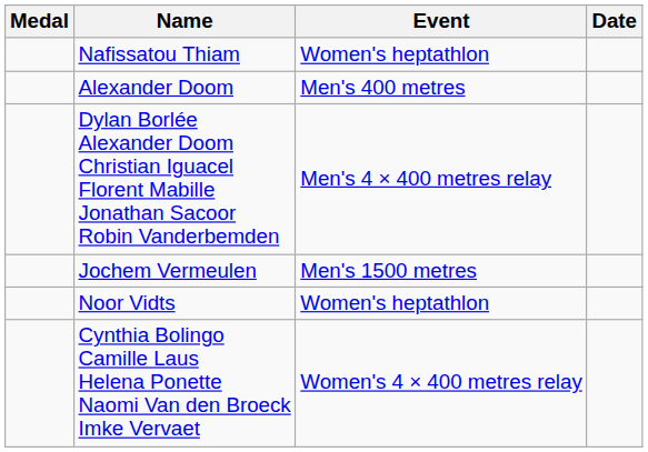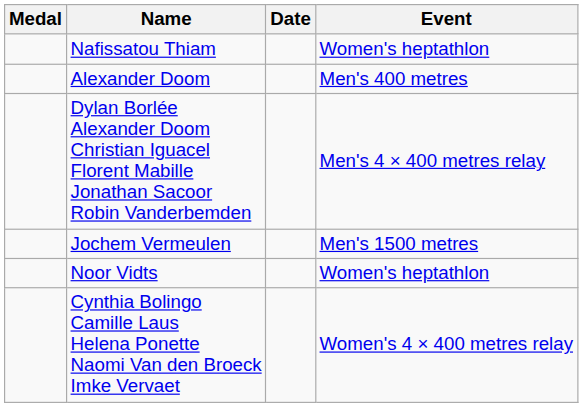 <table class="wikitable sortable" style="font-size:100%">
 <tr>
 <th>Medal</th>
 <th>Name</th>
+<th>Date</th>
 <th>Event</th>
-<th>Date</th>
 </tr>
 <tr>
 <td></td>
 <td><a href='#'>Nafissatou Thiam</a></td>
+<td></td>
 <td><a href='#'>Women's heptathlon</a></td>
-<td></td>
 </tr>
 <tr>
 <td></td>
 <td><a href='#'>Alexander Doom</a></td>
+<td></td>
 <td><a href='#'>Men's 400 metres</a></td>
-<td></td>
 </tr>
 <tr>
 <td></td>
 <td><a href='#'>Dylan Borlée</a><br><a href='#'>Alexander Doom</a><br><a href='#'>Christian Iguacel</a><br><a href='#'>Florent Mabille</a><br><a href='#'>Jonathan Sacoor</a><br><a href='#'>Robin Vanderbemden</a></td>
+<td></td>
 <td><a href='#'>Men's 4 × 400 metres relay</a></td>
-<td></td>
 </tr>
 <tr>
 <td></td>
 <td><a href='#'>Jochem Vermeulen</a></td>
+<td></td>
 <td><a href='#'>Men's 1500 metres</a></td>
-<td></td>
 </tr>
 <tr>
 <td></td>
 <td><a href='#'>Noor Vidts</a></td>
+<td></td>
 <td><a href='#'>Women's heptathlon</a></td>
-<td></td>
 </tr>
 <tr>
 <td></td>
 <td><a href='#'>Cynthia Bolingo</a><br><a href='#'>Camille Laus</a><br><a href='#'>Helena Ponette</a><br><a href='#'>Naomi Van den Broeck</a><br><a href='#'>Imke Vervaet</a></td>
+<td></td>
 <td><a href='#'>Women's 4 × 400 metres relay</a></td>
-<td></td>
 </tr>
 </table>
